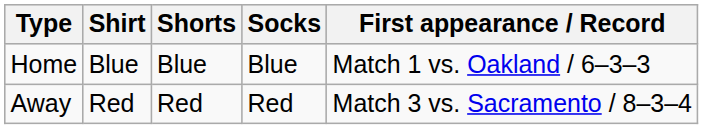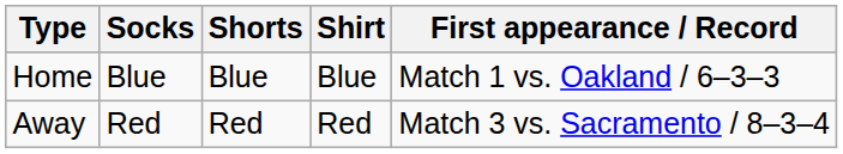 <table class="wikitable">
 <tr>
 <th>Type</th>
+<th>Socks</th>
+<th>Shorts</th>
 <th>Shirt</th>
-<th>Shorts</th>
-<th>Socks</th>
 <th>First appearance / Record</th>
 </tr>
 <tr>
 <td>Home</td>
 <td>Blue</td>
 <td>Blue</td>
 <td>Blue</td>
 <td>Match 1 vs. <a href='#'>Oakland</a> / 6–3–3</td>
 </tr>
 <tr>
 <td>Away</td>
 <td>Red</td>
 <td>Red</td>
 <td>Red</td>
 <td>Match 3 vs. <a href='#'>Sacramento</a> / 8–3–4</td>
 </tr>
 </table>
